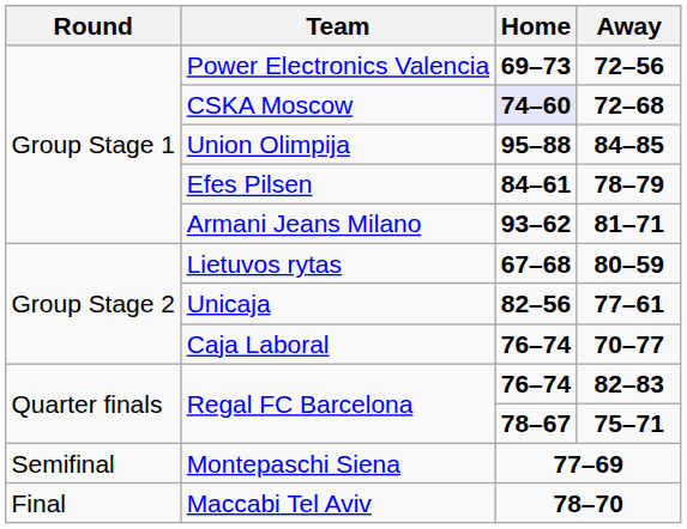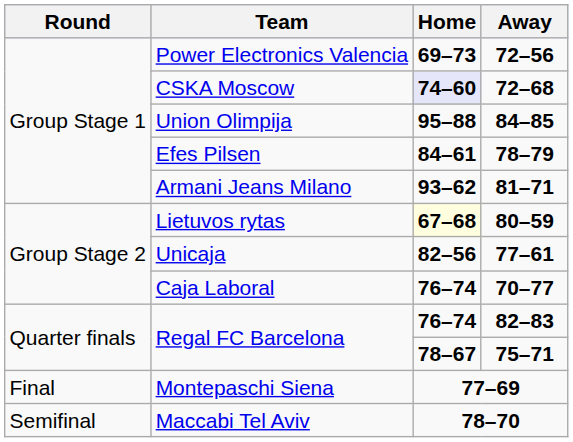 <table class="wikitable" style="text-align: left; font-size:95%">
 <tr bgcolor="#ccccff">
 <th>Round</th>
 <th>Team</th>
 <th>Home</th>
 <th>  Away  </th>
 </tr>
 <tr>
 <td rowspan=5>Group Stage 1</td>
 <td> <a href='#'>Power Electronics Valencia</a></td>
 <td align="center"><strong>69–73</strong></td>
 <td align="center"><strong>72–56</strong></td>
 </tr>
 <tr>
 <td> <a href='#'>CSKA Moscow</a></td>
 <td align="center" style="background: lavender;"><strong>74–60</strong></td>
 <td align="center"><strong>72–68</strong></td>
 </tr>
 <tr>
 <td> <a href='#'>Union Olimpija</a></td>
 <td align="center"><strong>95–88</strong></td>
 <td align="center"><strong>84–85</strong></td>
 </tr>
 <tr>
 <td> <a href='#'>Efes Pilsen</a></td>
 <td align="center"><strong>84–61</strong></td>
 <td align="center"><strong>78–79</strong></td>
 </tr>
 <tr>
 <td> <a href='#'>Armani Jeans Milano</a></td>
 <td align="center"><strong>93–62</strong></td>
 <td align="center"><strong>81–71</strong></td>
 </tr>
 <tr>
 <td rowspan=3>Group Stage 2</td>
 <td> <a href='#'>Lietuvos rytas</a></td>
-<td align="center"><strong>67–68</strong></td>
+<td align="center" style="background: lightyellow;"><strong>67–68</strong></td>
 <td align="center"><strong>80–59</strong></td>
 </tr>
 <tr>
 <td> <a href='#'>Unicaja</a></td>
 <td align="center"><strong>82–56</strong></td>
 <td align="center"><strong>77–61</strong></td>
 </tr>
 <tr>
 <td> <a href='#'>Caja Laboral</a></td>
 <td align="center"><strong>76–74</strong></td>
 <td align="center"><strong>70–77</strong></td>
 </tr>
 <tr>
 <td rowspan=2>Quarter finals</td>
 <td rowspan=2> <a href='#'>Regal FC Barcelona</a></td>
 <td align="center"><strong>76–74</strong></td>
 <td align="center"><strong>82–83</strong></td>
 </tr>
 <tr>
 <td align="center"><strong>78–67</strong></td>
 <td align="center"><strong>75–71</strong></td>
 </tr>
 <tr>
-<td>Semifinal</td>
+<td>Final</td>
 <td> <a href='#'>Montepaschi Siena</a></td>
 <td colspan=2 align="center"><strong>77–69</strong></td>
 </tr>
 <tr>
-<td>Final</td>
+<td>Semifinal</td>
 <td> <a href='#'>Maccabi Tel Aviv</a></td>
 <td colspan=2 align="center"><strong>78–70</strong></td>
 </tr>
 </table>
